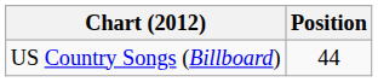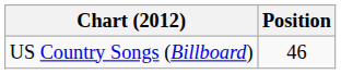 <table class="wikitable">
 <tr>
 <th scope="col">Chart (2012)</th>
 <th scope="col">Position</th>
 </tr>
 <tr>
 <td>US <a href='#'>Country Songs</a> (<em><a href='#'>Billboard</a></em>)</td>
-<td align="center">44</td>
+<td align="center">46</td>
 </tr>
 </table>
